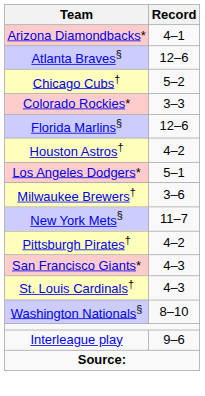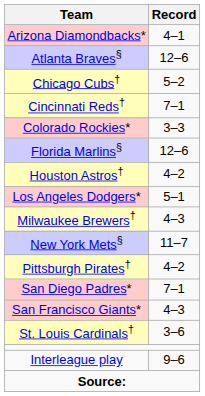 <table class="wikitable">
 <tr>
 <th>Team</th>
 <th>Record</th>
 </tr>
 <tr style="text-align:center">
 <td bgcolor="#ffcccc"><a href='#'>Arizona Diamondbacks</a>*</td>
 <td>4–1</td>
 </tr>
 <tr style="text-align:center">
 <td bgcolor="#ccccff"><a href='#'>Atlanta Braves</a><sup>§</sup></td>
 <td>12–6</td>
 </tr>
 <tr style="text-align:center">
 <td bgcolor="#ffffbb"><a href='#'>Chicago Cubs</a><sup>†</sup></td>
 <td>5–2</td>
+</tr>
+<tr style="text-align:center">
+<td bgcolor="#ffffbb"><a href='#'>Cincinnati Reds</a><sup>†</sup></td>
+<td>7–1</td>
 </tr>
 <tr style="text-align:center">
 <td bgcolor="#ffcccc"><a href='#'>Colorado Rockies</a>*</td>
 <td>3–3</td>
 </tr>
 <tr style="text-align:center">
 <td bgcolor="#ccccff"><a href='#'>Florida Marlins</a><sup>§</sup></td>
 <td>12–6</td>
 </tr>
 <tr style="text-align:center">
 <td bgcolor="#ffffbb"><a href='#'>Houston Astros</a><sup>†</sup></td>
 <td>4–2</td>
 </tr>
 <tr style="text-align:center">
 <td bgcolor="#ffcccc"><a href='#'>Los Angeles Dodgers</a>*</td>
 <td>5–1</td>
 </tr>
 <tr style="text-align:center">
 <td bgcolor="#ffffbb"><a href='#'>Milwaukee Brewers</a><sup>†</sup></td>
-<td>3–6</td>
+<td>4–3</td>
 </tr>
 <tr style="text-align:center">
 <td bgcolor="#ccccff"><a href='#'>New York Mets</a><sup>§</sup></td>
 <td>11–7</td>
 </tr>
 <tr style="text-align:center">
 <td bgcolor="#ffffbb"><a href='#'>Pittsburgh Pirates</a><sup>†</sup></td>
 <td>4–2</td>
 </tr>
 <tr style="text-align:center">
+<td bgcolor="#ffcccc"><a href='#'>San Diego Padres</a>*</td>
+<td>7–1</td>
+</tr>
+<tr style="text-align:center">
 <td bgcolor="#ffcccc"><a href='#'>San Francisco Giants</a>*</td>
 <td>4–3</td>
 </tr>
 <tr style="text-align:center">
 <td bgcolor="#ffffbb"><a href='#'>St. Louis Cardinals</a><sup>†</sup></td>
-<td>4–3</td>
-</tr>
-<tr style="text-align:center">
-<td bgcolor="#ccccff"><a href='#'>Washington Nationals</a><sup>§</sup></td>
-<td>8–10</td>
+<td>3–6</td>
 </tr>
 <tr>
 <td colspan=2></td>
 </tr>
 <tr style="text-align:center">
 <td><a href='#'>Interleague play</a></td>
 <td>9–6</td>
 </tr>
 <tr style="text-align:center">
 <td colspan=2><strong>Source:</strong> </td>
 </tr>
 </table>
